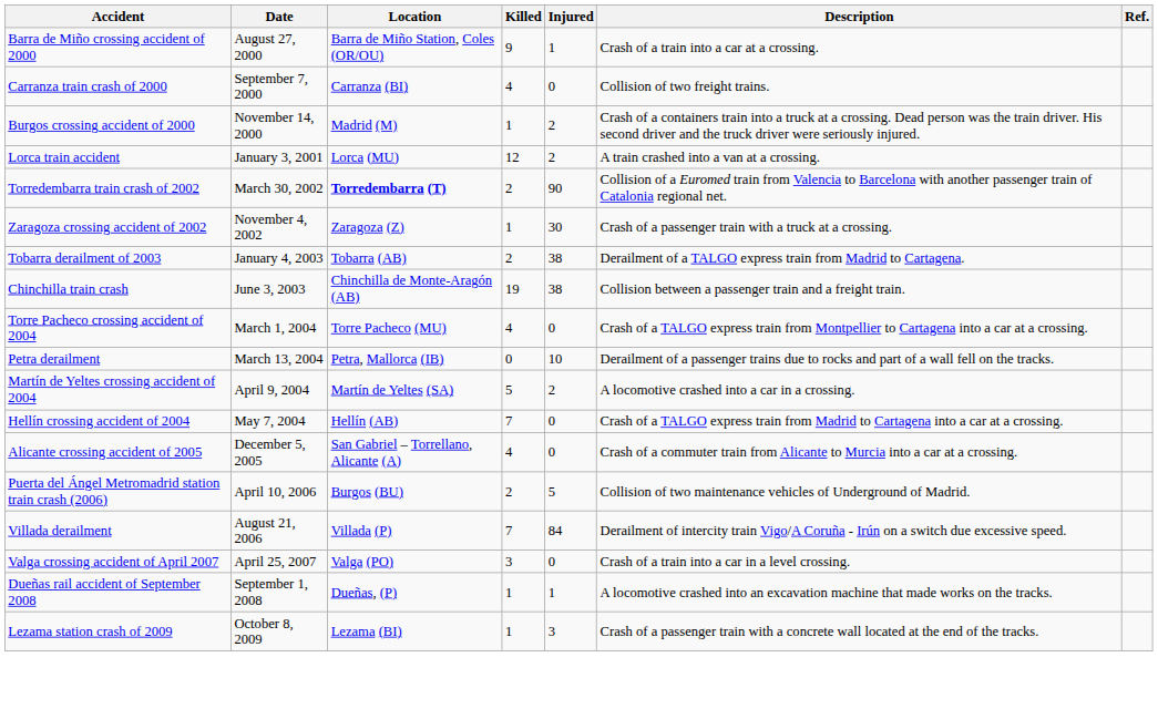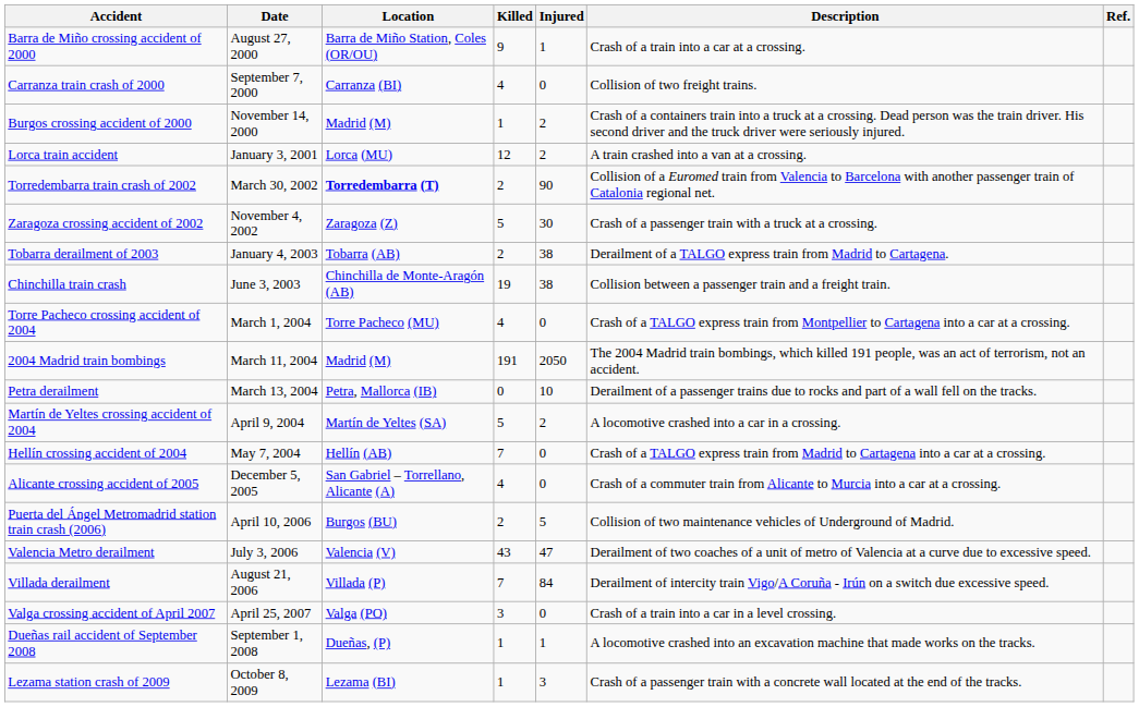 <table class="wikitable sortable" style="width:100%; font-size:96%;">
 <tr>
 <th>Accident</th>
 <th data-sort-type="date">Date</th>
 <th>Location</th>
 <th>Killed</th>
 <th>Injured</th>
 <th>Description</th>
 <th>Ref.</th>
 </tr>
 <tr>
 <td><a href='#'>Barra de Miño crossing accident of 2000</a></td>
 <td>August 27, 2000</td>
 <td><a href='#'>Barra de Miño Station</a>, <a href='#'>Coles</a> <a href='#'>(OR/OU)</a></td>
 <td>9</td>
 <td>1</td>
 <td>Crash of a train into a car at a crossing.</td>
 <td></td>
 </tr>
 <tr>
 <td><a href='#'>Carranza train crash of 2000</a></td>
 <td>September 7, 2000</td>
 <td><a href='#'>Carranza</a> <a href='#'>(BI)</a></td>
 <td>4</td>
 <td>0</td>
 <td>Collision of two freight trains.</td>
 <td></td>
 </tr>
 <tr>
 <td><a href='#'>Burgos crossing accident of 2000</a></td>
 <td>November 14, 2000</td>
 <td><a href='#'>Madrid</a> <a href='#'>(M)</a></td>
 <td>1</td>
 <td>2</td>
 <td>Crash of a containers train into a truck at a crossing. Dead person was the train driver. His second driver and the truck driver were seriously injured.</td>
 <td></td>
 </tr>
 <tr>
 <td><a href='#'>Lorca train accident</a></td>
 <td>January 3, 2001</td>
 <td><a href='#'>Lorca</a> <a href='#'>(MU)</a></td>
 <td>12</td>
 <td>2</td>
 <td>A train crashed into a van at a crossing.</td>
 <td></td>
 </tr>
 <tr>
 <td><a href='#'>Torredembarra train crash of 2002</a></td>
 <td>March 30, 2002</td>
 <td><strong><a href='#'>Torredembarra</a> <a href='#'>(T)</a></strong></td>
 <td>2</td>
 <td>90</td>
 <td>Collision of a <em>Euromed</em> train from <a href='#'>Valencia</a> to <a href='#'>Barcelona</a> with another passenger train of <a href='#'>Catalonia</a> regional net.</td>
 <td></td>
 </tr>
 <tr>
 <td><a href='#'>Zaragoza crossing accident of 2002</a></td>
 <td>November 4, 2002</td>
 <td><a href='#'>Zaragoza</a> <a href='#'>(Z)</a></td>
-<td>1</td>
+<td>5</td>
 <td>30</td>
 <td>Crash of a passenger train with a truck at a crossing.</td>
 <td></td>
 </tr>
 <tr>
 <td><a href='#'>Tobarra derailment of 2003</a></td>
 <td>January 4, 2003</td>
 <td><a href='#'>Tobarra</a> <a href='#'>(AB)</a></td>
 <td>2</td>
 <td>38</td>
 <td>Derailment of a <a href='#'>TALGO</a> express train from <a href='#'>Madrid</a> to <a href='#'>Cartagena</a>.</td>
 <td></td>
 </tr>
 <tr>
 <td><a href='#'>Chinchilla train crash</a></td>
 <td>June 3, 2003</td>
 <td><a href='#'>Chinchilla de Monte-Aragón</a> <a href='#'>(AB)</a></td>
 <td>19</td>
 <td>38</td>
 <td>Collision between a passenger train and a freight train.</td>
 <td></td>
 </tr>
 <tr>
 <td><a href='#'>Torre Pacheco crossing accident of 2004</a></td>
 <td>March 1, 2004</td>
 <td><a href='#'>Torre Pacheco</a> <a href='#'>(MU)</a></td>
 <td>4</td>
 <td>0</td>
 <td>Crash of a <a href='#'>TALGO</a> express train from <a href='#'>Montpellier</a> to <a href='#'>Cartagena</a> into a car at a crossing.</td>
+<td></td>
+</tr>
+<tr>
+<td><a href='#'>2004 Madrid train bombings</a></td>
+<td>March 11, 2004</td>
+<td><a href='#'>Madrid</a> <a href='#'>(M)</a></td>
+<td>191</td>
+<td>2050</td>
+<td>The 2004 Madrid train bombings, which killed 191 people, was an act of terrorism, not an accident.</td>
 <td></td>
 </tr>
 <tr>
 <td><a href='#'>Petra derailment</a></td>
 <td>March 13, 2004</td>
 <td><a href='#'>Petra</a>, <a href='#'>Mallorca</a> <a href='#'>(IB)</a></td>
 <td>0</td>
 <td>10</td>
 <td>Derailment of a passenger trains due to rocks and part of a wall fell on the tracks.</td>
 <td></td>
 </tr>
 <tr>
 <td><a href='#'>Martín de Yeltes crossing accident of 2004</a></td>
 <td>April 9, 2004</td>
 <td><a href='#'>Martín de Yeltes</a> <a href='#'>(SA)</a></td>
 <td>5</td>
 <td>2</td>
 <td>A locomotive crashed into a car in a crossing.</td>
 <td></td>
 </tr>
 <tr>
 <td><a href='#'>Hellín crossing accident of 2004</a></td>
 <td>May 7, 2004</td>
 <td><a href='#'>Hellín</a> <a href='#'>(AB)</a></td>
 <td>7</td>
 <td>0</td>
 <td>Crash of a <a href='#'>TALGO</a> express train from <a href='#'>Madrid</a> to <a href='#'>Cartagena</a> into a car at a crossing.</td>
 <td></td>
 </tr>
 <tr>
 <td><a href='#'>Alicante crossing accident of 2005</a></td>
 <td>December 5, 2005</td>
 <td><a href='#'>San Gabriel</a> – <a href='#'>Torrellano</a>, <a href='#'>Alicante</a> <a href='#'>(A)</a></td>
 <td>4</td>
 <td>0</td>
 <td>Crash of a commuter train from <a href='#'>Alicante</a> to <a href='#'>Murcia</a> into a car at a crossing.</td>
 <td></td>
 </tr>
 <tr>
 <td><a href='#'>Puerta del Ángel Metromadrid station train crash (2006)</a></td>
 <td>April 10, 2006</td>
 <td><a href='#'>Burgos</a> <a href='#'>(BU)</a></td>
 <td>2</td>
 <td>5</td>
 <td>Collision of two maintenance vehicles of Underground of Madrid.</td>
 <td></td>
 </tr>
 <tr>
+<td><a href='#'>Valencia Metro derailment</a></td>
+<td>July 3, 2006</td>
+<td><a href='#'>Valencia</a> <a href='#'>(V)</a></td>
+<td>43</td>
+<td>47</td>
+<td>Derailment of two coaches of a unit of metro of Valencia at a curve due to excessive speed.</td>
+<td></td>
+</tr>
+<tr>
 <td><a href='#'>Villada derailment</a></td>
 <td>August 21, 2006</td>
 <td><a href='#'>Villada</a> <a href='#'>(P)</a></td>
 <td>7</td>
 <td>84</td>
 <td>Derailment of intercity train <a href='#'>Vigo</a>/<a href='#'>A Coruña</a> - <a href='#'>Irún</a> on a switch due excessive speed.</td>
 <td></td>
 </tr>
 <tr>
 <td><a href='#'>Valga crossing accident of April 2007</a></td>
 <td>April 25, 2007</td>
 <td><a href='#'>Valga</a> <a href='#'>(PO)</a></td>
 <td>3</td>
 <td>0</td>
 <td>Crash of a train into a car in a level crossing.</td>
 <td></td>
 </tr>
 <tr>
 <td><a href='#'>Dueñas rail accident of September 2008</a></td>
 <td>September 1, 2008</td>
 <td><a href='#'>Dueñas</a>, <a href='#'>(P)</a></td>
 <td>1</td>
 <td>1</td>
 <td>A locomotive crashed into an excavation machine that made works on the tracks.</td>
 <td></td>
 </tr>
 <tr>
 <td><a href='#'>Lezama station crash of 2009</a></td>
 <td>October 8, 2009</td>
 <td><a href='#'>Lezama</a> <a href='#'>(BI)</a></td>
 <td>1</td>
 <td>3</td>
 <td>Crash of a passenger train with a concrete wall located at the end of the tracks.</td>
 <td></td>
 </tr>
 </table>
